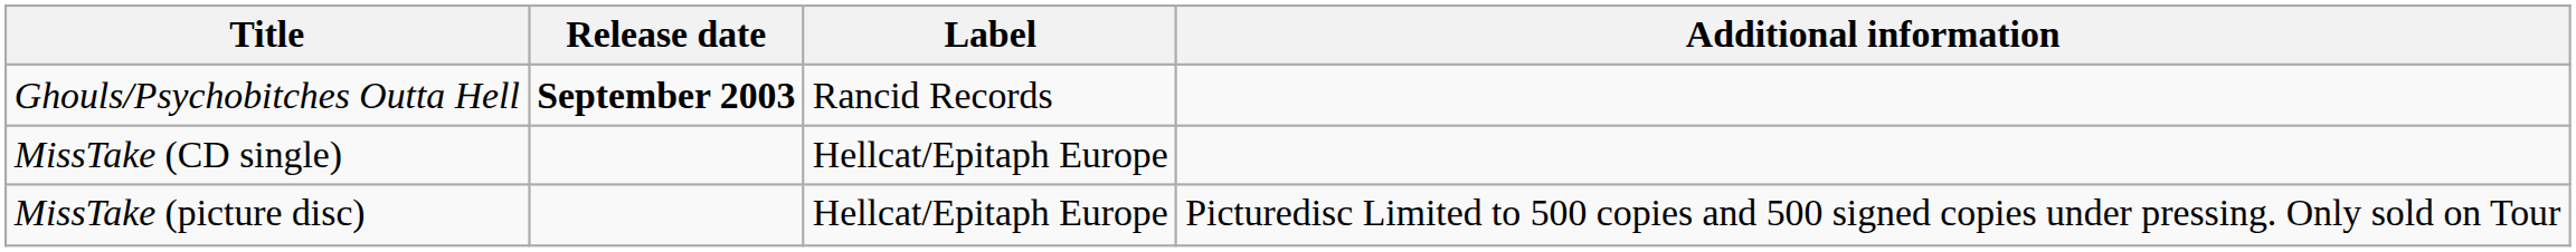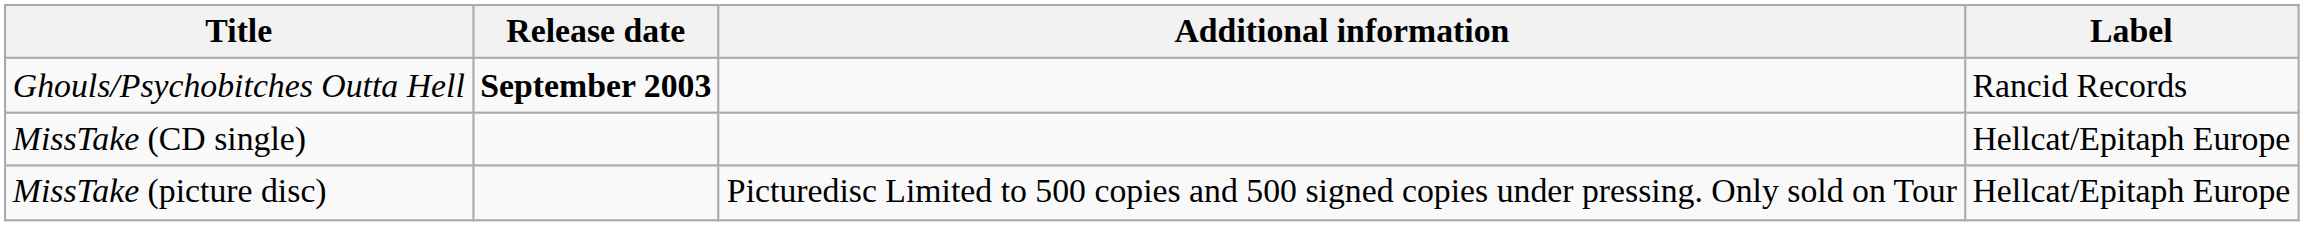 <table class="wikitable">
 <tr>
 <th>Title</th>
 <th>Release date</th>
+<th>Additional information</th>
 <th>Label</th>
-<th>Additional information</th>
 </tr>
 <tr>
 <td><em>Ghouls/Psychobitches Outta Hell</em></td>
 <td><strong>September 2003</strong></td>
+<td></td>
 <td>Rancid Records</td>
-<td></td>
 </tr>
 <tr>
 <td><em>MissTake</em> (CD single)</td>
 <td></td>
+<td></td>
 <td>Hellcat/Epitaph Europe</td>
-<td></td>
 </tr>
 <tr>
 <td><em>MissTake</em> (picture disc)</td>
 <td></td>
+<td>Picturedisc Limited to 500 copies and 500 signed copies under pressing. Only sold on Tour</td>
 <td>Hellcat/Epitaph Europe</td>
-<td>Picturedisc Limited to 500 copies and 500 signed copies under pressing. Only sold on Tour</td>
 </tr>
 </table>
